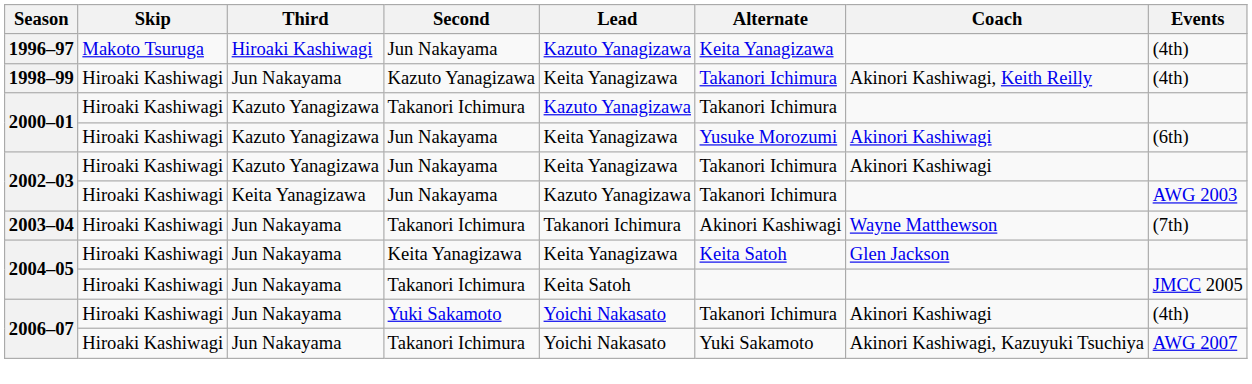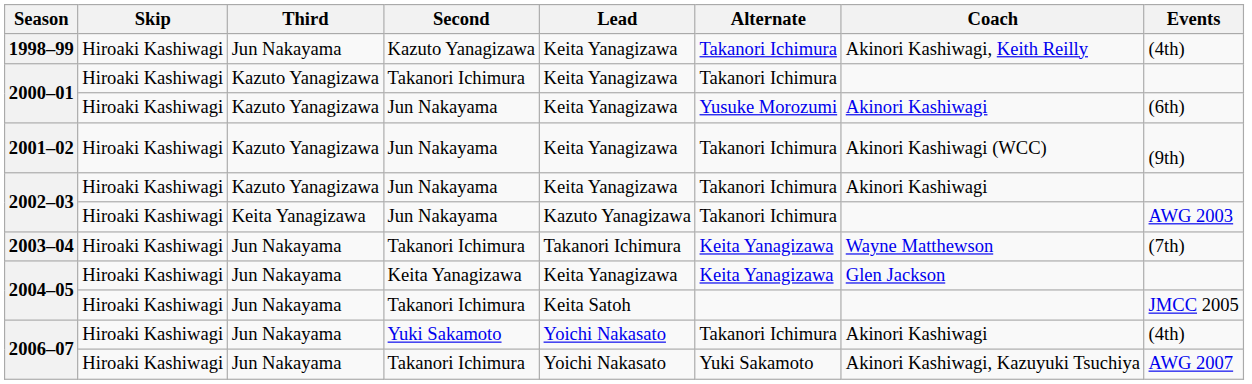 <table class="wikitable">
 <tr>
 <th scope="col">Season</th>
 <th scope="col">Skip</th>
 <th scope="col">Third</th>
 <th scope="col">Second</th>
 <th scope="col">Lead</th>
 <th scope="col">Alternate</th>
 <th scope="col">Coach</th>
 <th scope="col">Events</th>
-</tr>
-<tr>
-<th scope="row">1996–97</th>
-<td><a href='#'>Makoto Tsuruga</a></td>
-<td><a href='#'>Hiroaki Kashiwagi</a></td>
-<td>Jun Nakayama</td>
-<td><a href='#'>Kazuto Yanagizawa</a></td>
-<td><a href='#'>Keita Yanagizawa</a></td>
-<td></td>
-<td> (4th)</td>
 </tr>
 <tr>
 <th scope="row">1998–99</th>
 <td>Hiroaki Kashiwagi</td>
 <td>Jun Nakayama</td>
 <td>Kazuto Yanagizawa</td>
 <td>Keita Yanagizawa</td>
 <td><a href='#'>Takanori Ichimura</a></td>
 <td>Akinori Kashiwagi, <a href='#'>Keith Reilly</a></td>
 <td> (4th)</td>
 </tr>
 <tr>
 <th scope="row" rowspan=2>2000–01</th>
 <td>Hiroaki Kashiwagi</td>
 <td>Kazuto Yanagizawa</td>
 <td>Takanori Ichimura</td>
-<td><a href='#'>Kazuto Yanagizawa</a></td>
+<td>Keita Yanagizawa</td>
 <td>Takanori Ichimura</td>
 <td></td>
 <td> </td>
 </tr>
 <tr>
 <td>Hiroaki Kashiwagi</td>
 <td>Kazuto Yanagizawa</td>
 <td>Jun Nakayama</td>
 <td>Keita Yanagizawa</td>
 <td><a href='#'>Yusuke Morozumi</a></td>
 <td><a href='#'>Akinori Kashiwagi</a></td>
 <td> (6th)</td>
+</tr>
+<tr>
+<th scope="row">2001–02</th>
+<td>Hiroaki Kashiwagi</td>
+<td>Kazuto Yanagizawa</td>
+<td>Jun Nakayama</td>
+<td>Keita Yanagizawa</td>
+<td>Takanori Ichimura</td>
+<td>Akinori Kashiwagi (WCC)</td>
+<td> <br> (9th)</td>
 </tr>
 <tr>
 <th scope="row" rowspan=2>2002–03</th>
 <td>Hiroaki Kashiwagi</td>
 <td>Kazuto Yanagizawa</td>
 <td>Jun Nakayama</td>
 <td>Keita Yanagizawa</td>
 <td>Takanori Ichimura</td>
 <td>Akinori Kashiwagi</td>
 <td> </td>
 </tr>
 <tr>
 <td>Hiroaki Kashiwagi</td>
 <td>Keita Yanagizawa</td>
 <td>Jun Nakayama</td>
 <td>Kazuto Yanagizawa</td>
 <td>Takanori Ichimura</td>
 <td></td>
 <td><a href='#'>AWG 2003</a> </td>
 </tr>
 <tr>
 <th scope="row">2003–04</th>
 <td>Hiroaki Kashiwagi</td>
 <td>Jun Nakayama</td>
 <td>Takanori Ichimura</td>
 <td>Takanori Ichimura</td>
-<td>Akinori Kashiwagi</td>
+<td><a href='#'>Keita Yanagizawa</a></td>
 <td><a href='#'>Wayne Matthewson</a></td>
 <td> (7th)</td>
 </tr>
 <tr>
 <th scope="row" rowspan=2>2004–05</th>
 <td>Hiroaki Kashiwagi</td>
 <td>Jun Nakayama</td>
 <td>Keita Yanagizawa</td>
 <td>Keita Yanagizawa</td>
-<td><a href='#'>Keita Satoh</a></td>
+<td><a href='#'>Keita Yanagizawa</a></td>
 <td><a href='#'>Glen Jackson</a></td>
 <td> </td>
 </tr>
 <tr>
 <td>Hiroaki Kashiwagi</td>
 <td>Jun Nakayama</td>
 <td>Takanori Ichimura</td>
 <td>Keita Satoh</td>
 <td></td>
 <td></td>
 <td><a href='#'>JMCC</a> 2005 </td>
 </tr>
 <tr>
 <th scope="row" rowspan=2>2006–07</th>
 <td>Hiroaki Kashiwagi</td>
 <td>Jun Nakayama</td>
 <td><a href='#'>Yuki Sakamoto</a></td>
 <td><a href='#'>Yoichi Nakasato</a></td>
 <td>Takanori Ichimura</td>
 <td>Akinori Kashiwagi</td>
 <td> (4th)</td>
 </tr>
 <tr>
 <td>Hiroaki Kashiwagi</td>
 <td>Jun Nakayama</td>
 <td>Takanori Ichimura</td>
 <td>Yoichi Nakasato</td>
 <td>Yuki Sakamoto</td>
 <td>Akinori Kashiwagi, Kazuyuki Tsuchiya</td>
 <td><a href='#'>AWG 2007</a> </td>
 </tr>
 </table>
